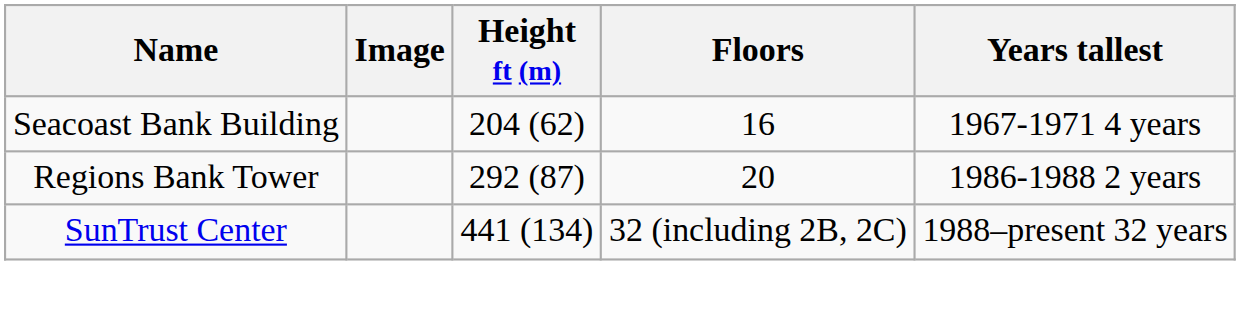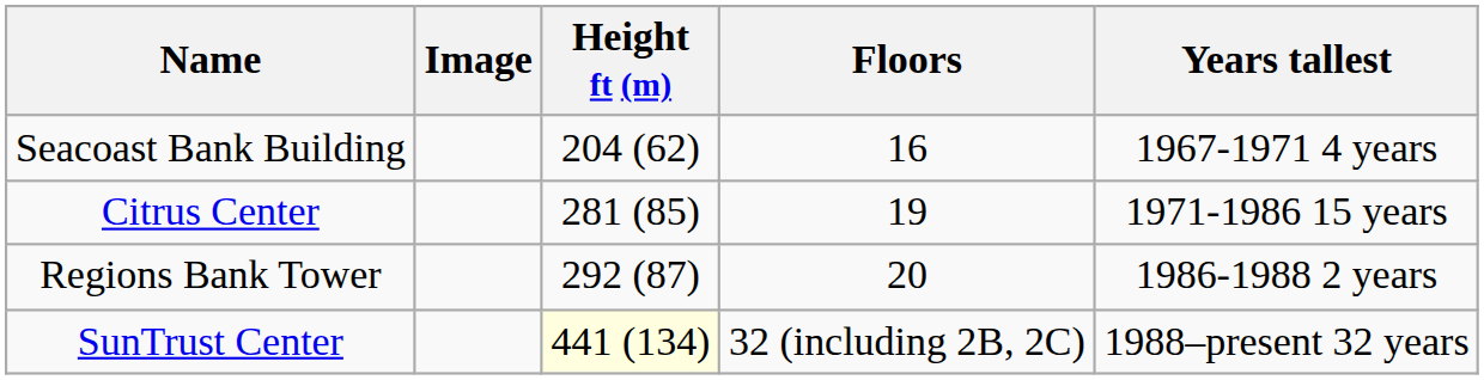 <table class="wikitable">
 <tr>
 <th scope-col>Name</th>
 <th scope-col>Image</th>
 <th scope-col>Height<br><small><a href='#'>ft</a> <a href='#'>(m)</a></small></th>
 <th scope-col>Floors</th>
 <th scope-col>Years tallest</th>
 </tr>
 <tr>
 <td align="center">Seacoast Bank Building</td>
 <td></td>
 <td align="center">204 (62)</td>
 <td align="center">16</td>
 <td align="center">1967-1971 4 years</td>
 </tr>
 <tr>
+<td align="center"><a href='#'>Citrus Center</a></td>
+<td></td>
+<td align="center">281 (85)</td>
+<td align="center">19</td>
+<td align="center">1971-1986 15 years</td>
+</tr>
+<tr>
 <td align="center">Regions Bank Tower</td>
 <td></td>
 <td align="center">292 (87)</td>
 <td align="center">20</td>
 <td align="center">1986-1988 2 years</td>
 </tr>
 <tr>
 <td align="center"><a href='#'>SunTrust Center</a></td>
 <td></td>
-<td align="center">441 (134)</td>
+<td align="center" style="background: lightyellow;">441 (134)</td>
 <td align="center">32 (including 2B, 2C)</td>
 <td align="center">1988–present 32 years</td>
 </tr>
 </table>
